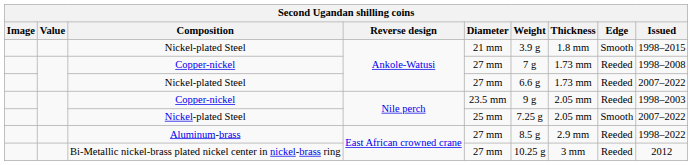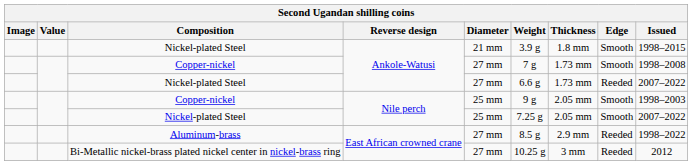 <table class="wikitable" style="font-size: 90%">
 <tr>
 <th colspan="9">Second Ugandan shilling coins</th>
 </tr>
 <tr>
 <th>Image</th>
 <th>Value</th>
 <th>Composition</th>
 <th>Reverse design</th>
 <th>Diameter</th>
 <th>Weight</th>
 <th>Thickness</th>
 <th>Edge</th>
 <th>Issued</th>
 </tr>
 <tr style="text-align:center">
 <td></td>
 <td></td>
 <td>Nickel-plated Steel</td>
 <td rowspan="3"><a href='#'>Ankole-Watusi</a></td>
 <td>21 mm</td>
 <td>3.9 g</td>
 <td>1.8 mm</td>
 <td>Smooth</td>
 <td>1998–2015</td>
 </tr>
 <tr style="text-align:center">
 <td></td>
 <td rowspan="2"></td>
 <td><a href='#'>Copper-nickel</a></td>
 <td>27 mm</td>
 <td>7 g</td>
 <td>1.73 mm</td>
-<td>Reeded</td>
+<td>Smooth</td>
 <td>1998–2008</td>
 </tr>
 <tr style="text-align:center">
 <td></td>
 <td>Nickel-plated Steel</td>
 <td>27 mm</td>
 <td>6.6 g</td>
 <td>1.73 mm</td>
 <td>Reeded</td>
 <td>2007–2022</td>
 </tr>
 <tr style="text-align:center">
 <td></td>
 <td rowspan="2"></td>
 <td><a href='#'>Copper-nickel</a></td>
 <td rowspan="2"><a href='#'>Nile perch</a></td>
-<td>23.5 mm</td>
+<td>25 mm</td>
 <td>9 g</td>
 <td>2.05 mm</td>
-<td>Reeded</td>
+<td>Smooth</td>
 <td>1998–2003</td>
 </tr>
 <tr style="text-align:center">
 <td></td>
 <td><a href='#'>Nickel</a>-plated Steel</td>
 <td>25 mm</td>
 <td>7.25 g</td>
 <td>2.05 mm</td>
 <td>Smooth</td>
 <td>2007–2022</td>
 </tr>
 <tr style="text-align:center">
 <td></td>
 <td></td>
 <td><a href='#'>Aluminum</a>-<a href='#'>brass</a></td>
 <td rowspan="2"><a href='#'>East African crowned crane</a></td>
 <td>27 mm</td>
 <td>8.5 g</td>
 <td>2.9 mm</td>
 <td>Reeded</td>
 <td>1998–2022</td>
 </tr>
 <tr style="text-align:center">
 <td></td>
 <td></td>
 <td>Bi-Metallic nickel-brass plated nickel center in <a href='#'>nickel</a>-<a href='#'>brass</a> ring</td>
 <td>27 mm</td>
 <td>10.25 g</td>
 <td>3 mm</td>
 <td>Reeded</td>
 <td>2012</td>
 </tr>
 </table>
